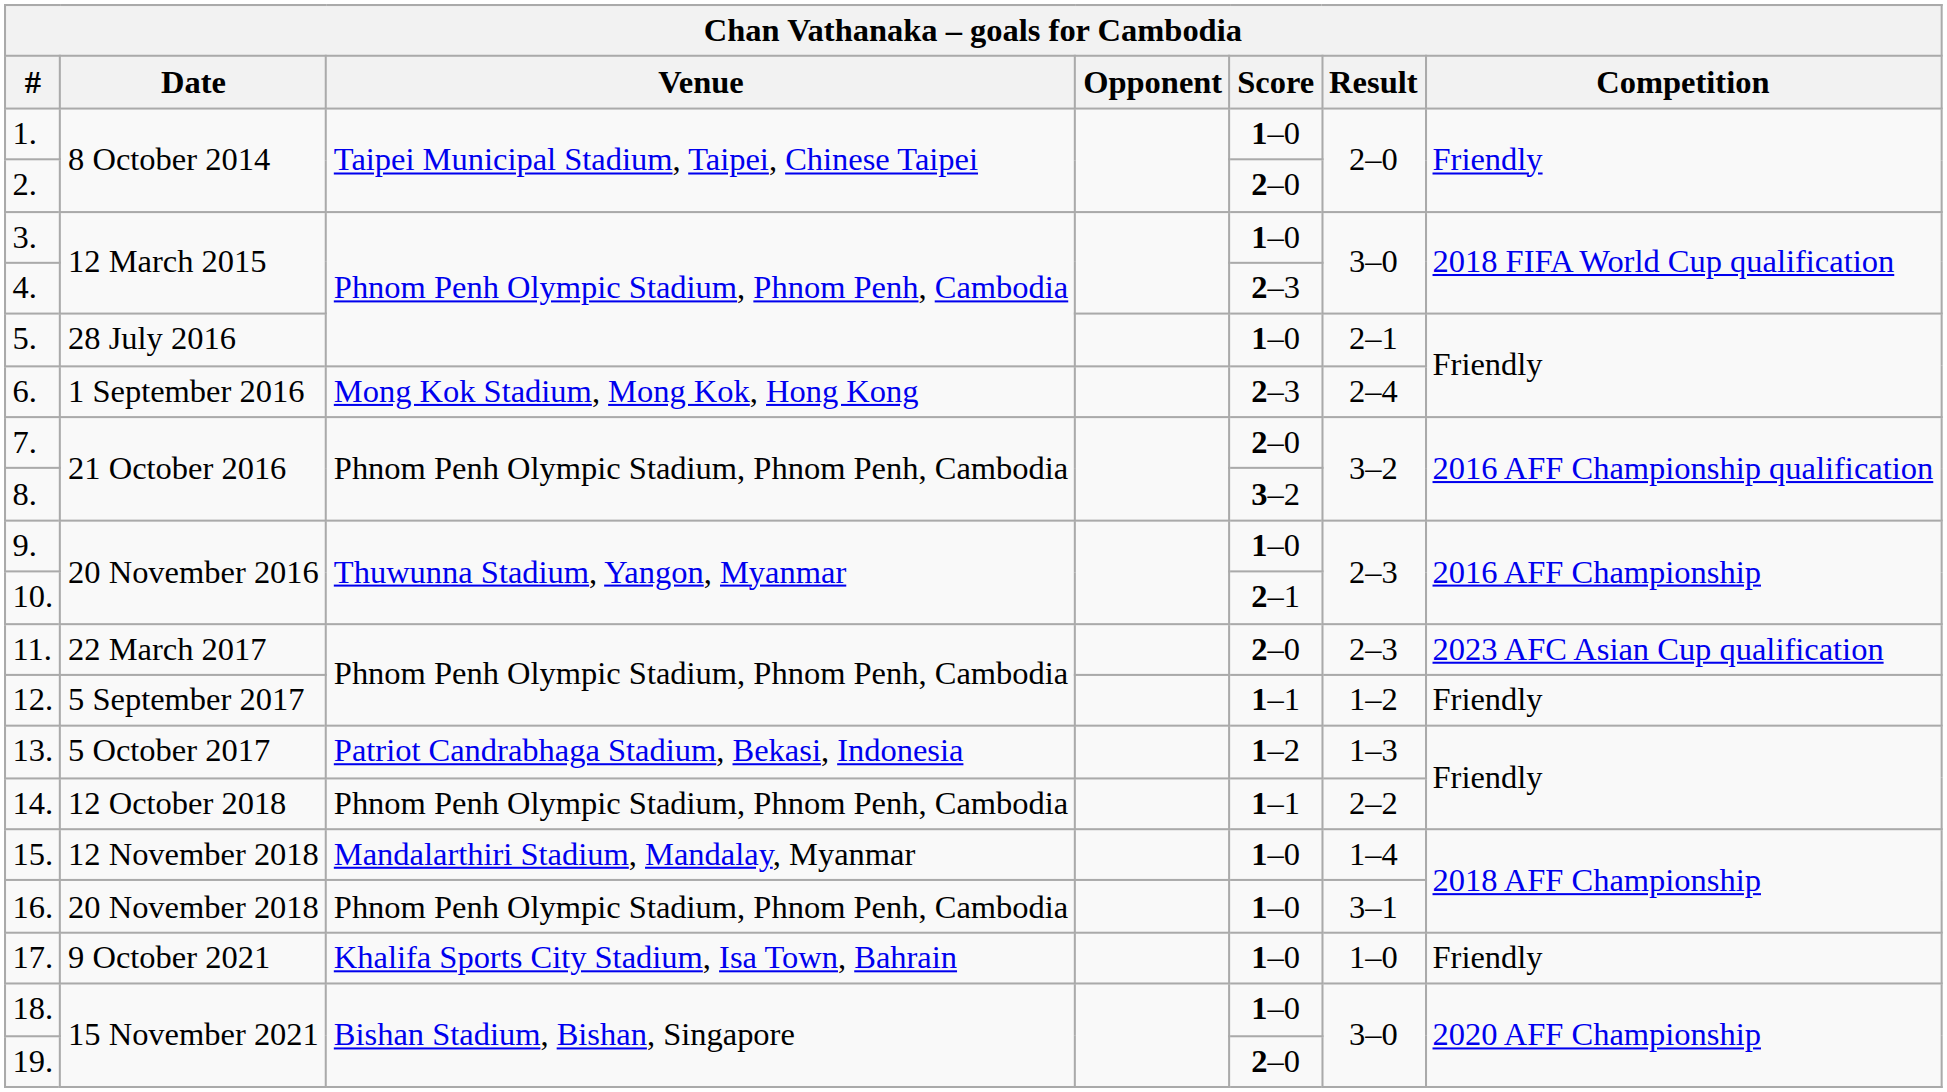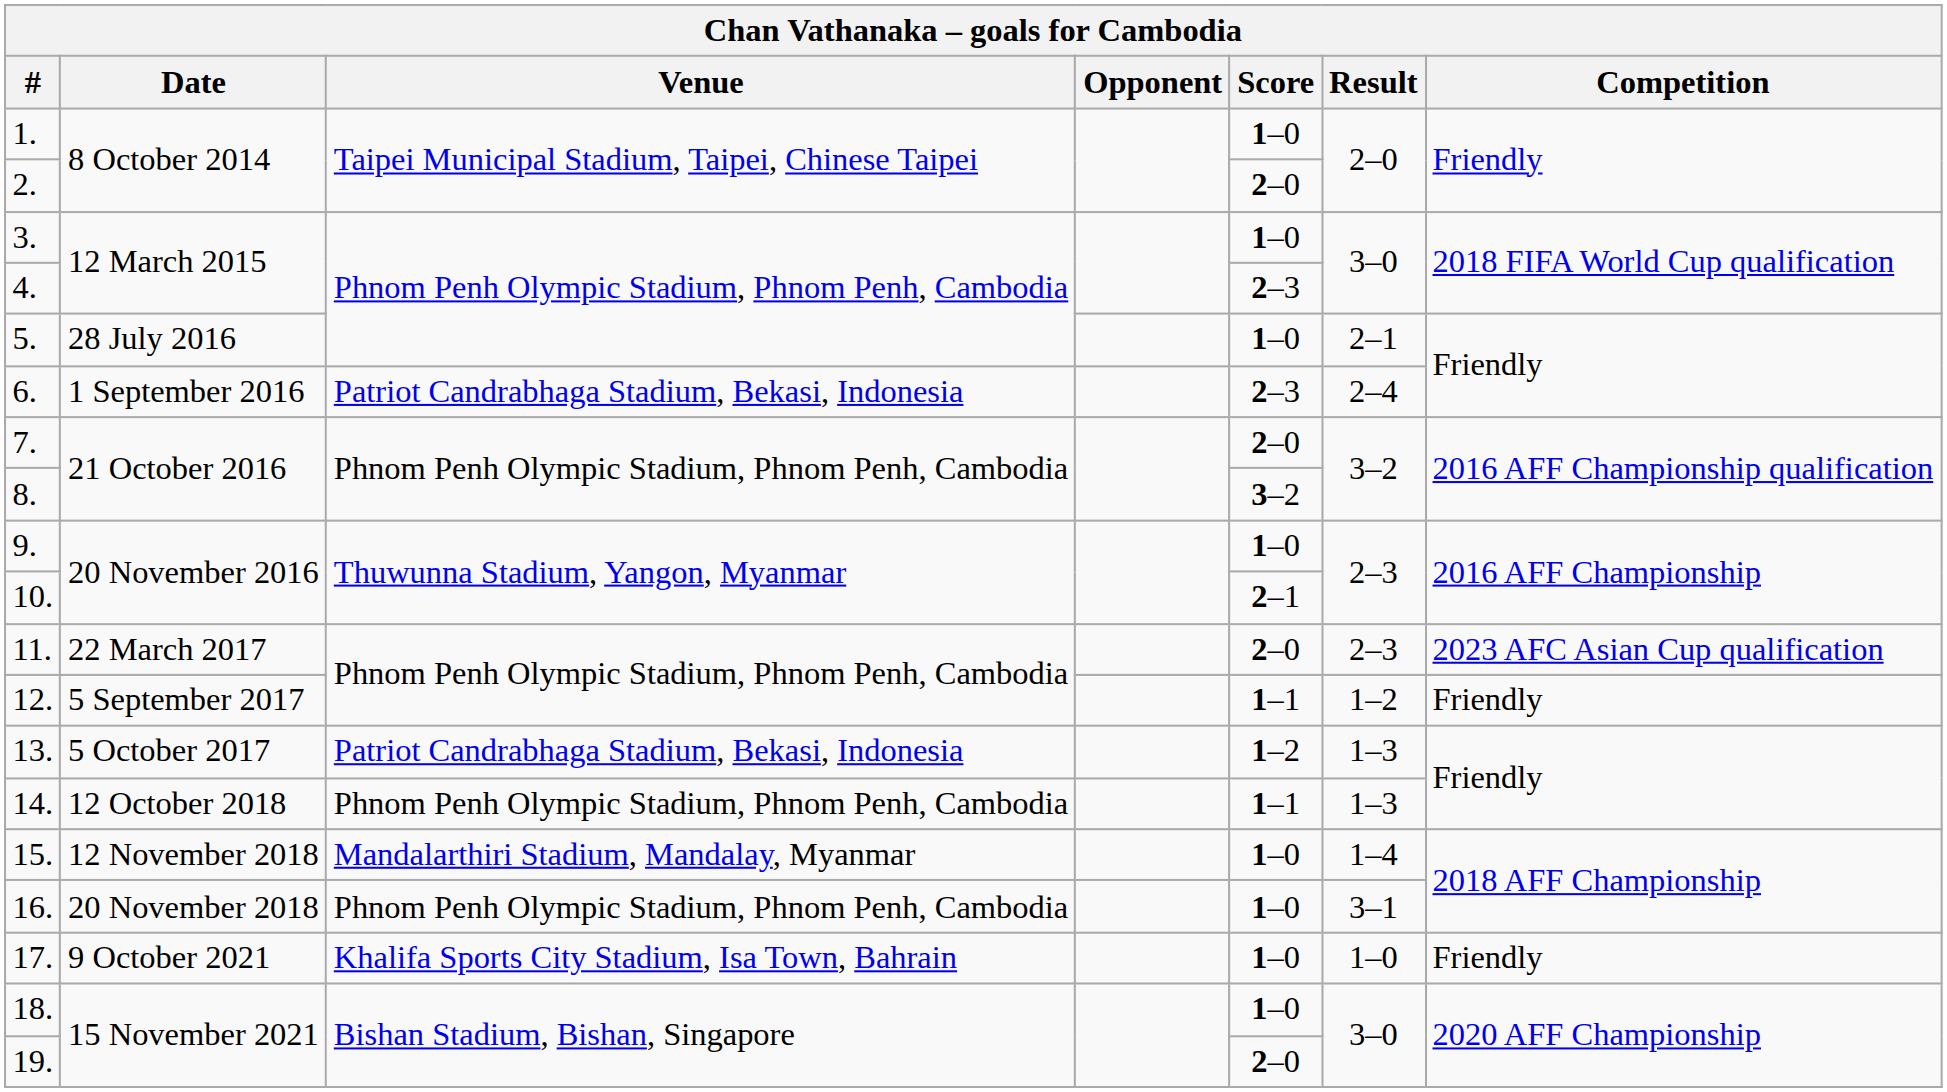 <table class="wikitable">
 <tr>
 <th colspan="8"><strong>Chan Vathanaka – goals for Cambodia</strong></th>
 </tr>
 <tr>
 <th>#</th>
 <th>Date</th>
 <th>Venue</th>
 <th>Opponent</th>
 <th>Score</th>
 <th>Result</th>
 <th>Competition</th>
 </tr>
 <tr>
 <td>1.</td>
 <td rowspan=2>8 October 2014</td>
 <td rowspan=2><a href='#'>Taipei Municipal Stadium</a>, <a href='#'>Taipei</a>, <a href='#'>Chinese Taipei</a></td>
 <td rowspan=2></td>
 <td align=center><strong>1</strong>–0</td>
 <td rowspan=2 align=center>2–0</td>
 <td rowspan=2><a href='#'>Friendly</a></td>
 </tr>
 <tr>
 <td>2.</td>
 <td align=center><strong>2</strong>–0</td>
 </tr>
 <tr>
 <td>3.</td>
 <td rowspan=2>12 March 2015</td>
 <td rowspan=3><a href='#'>Phnom Penh Olympic Stadium</a>, <a href='#'>Phnom Penh</a>, <a href='#'>Cambodia</a></td>
 <td rowspan=2></td>
 <td align=center><strong>1</strong>–0</td>
 <td rowspan=2 align=center>3–0</td>
 <td rowspan=2><a href='#'>2018 FIFA World Cup qualification</a></td>
 </tr>
 <tr>
 <td>4.</td>
 <td align=center><strong>2</strong>–3</td>
 </tr>
 <tr>
 <td>5.</td>
 <td rowspan=1>28 July 2016</td>
 <td rowspan=1></td>
 <td align=center><strong>1</strong>–0</td>
 <td rowspan=1 align=center>2–1</td>
 <td rowspan=2>Friendly</td>
 </tr>
 <tr>
 <td>6.</td>
 <td rowspan=1>1 September 2016</td>
-<td rowspan=1><a href='#'>Mong Kok Stadium</a>, <a href='#'>Mong Kok</a>, <a href='#'>Hong Kong</a></td>
+<td><a href='#'>Patriot Candrabhaga Stadium</a>, <a href='#'>Bekasi</a>, <a href='#'>Indonesia</a></td>
 <td rowspan=1></td>
 <td align=center><strong>2</strong>–3</td>
 <td rowspan=1 align=center>2–4</td>
 </tr>
 <tr>
 <td>7.</td>
 <td rowspan=2>21 October 2016</td>
 <td rowspan=2>Phnom Penh Olympic Stadium, Phnom Penh, Cambodia</td>
 <td rowspan=2></td>
 <td align=center><strong>2</strong>–0</td>
 <td rowspan=2 align=center>3–2</td>
 <td rowspan=2><a href='#'>2016 AFF Championship qualification</a></td>
 </tr>
 <tr>
 <td>8.</td>
 <td align=center><strong>3</strong>–2</td>
 </tr>
 <tr>
 <td>9.</td>
 <td rowspan=2>20 November 2016</td>
 <td rowspan=2><a href='#'>Thuwunna Stadium</a>, <a href='#'>Yangon</a>, <a href='#'>Myanmar</a></td>
 <td rowspan=2></td>
 <td align=center><strong>1</strong>–0</td>
 <td rowspan=2 align=center>2–3</td>
 <td rowspan=2><a href='#'>2016 AFF Championship</a></td>
 </tr>
 <tr>
 <td>10.</td>
 <td align=center><strong>2</strong>–1</td>
 </tr>
 <tr>
 <td>11.</td>
 <td rowspan=1>22 March 2017</td>
 <td rowspan=2>Phnom Penh Olympic Stadium, Phnom Penh, Cambodia</td>
 <td rowspan=1></td>
 <td align=center><strong>2</strong>–0</td>
 <td rowspan=1 align=center>2–3</td>
 <td><a href='#'>2023 AFC Asian Cup qualification</a></td>
 </tr>
 <tr>
 <td>12.</td>
 <td rowspan=1>5 September 2017</td>
 <td rowspan=1></td>
 <td align=center><strong>1</strong>–1</td>
 <td rowspan=1 align=center>1–2</td>
 <td rowspan=1>Friendly</td>
 </tr>
 <tr>
 <td>13.</td>
 <td rowspan=1>5 October 2017</td>
 <td><a href='#'>Patriot Candrabhaga Stadium</a>, <a href='#'>Bekasi</a>, <a href='#'>Indonesia</a></td>
 <td></td>
 <td align=center><strong>1</strong>–2</td>
 <td rowspan=1 align=center>1–3</td>
 <td rowspan=2>Friendly</td>
 </tr>
 <tr>
 <td>14.</td>
 <td>12 October 2018</td>
 <td>Phnom Penh Olympic Stadium, Phnom Penh, Cambodia</td>
 <td></td>
 <td align=center><strong>1</strong>–1</td>
-<td align=center>2–2</td>
+<td rowspan=1 align=center>1–3</td>
 </tr>
 <tr>
 <td>15.</td>
 <td>12 November 2018</td>
 <td><a href='#'>Mandalarthiri Stadium</a>, <a href='#'>Mandalay</a>, Myanmar</td>
 <td></td>
 <td align=center><strong>1</strong>–0</td>
 <td align=center>1–4</td>
 <td rowspan=2><a href='#'>2018 AFF Championship</a></td>
 </tr>
 <tr>
 <td>16.</td>
 <td>20 November 2018</td>
 <td>Phnom Penh Olympic Stadium, Phnom Penh, Cambodia</td>
 <td></td>
 <td align=center><strong>1</strong>–0</td>
 <td align=center>3–1</td>
 </tr>
 <tr>
 <td>17.</td>
 <td>9 October 2021</td>
 <td><a href='#'>Khalifa Sports City Stadium</a>, <a href='#'>Isa Town</a>, <a href='#'>Bahrain</a></td>
 <td></td>
 <td align=center><strong>1</strong>–0</td>
 <td align=center>1–0</td>
 <td rowspan=1>Friendly</td>
 </tr>
 <tr>
 <td>18.</td>
 <td rowspan=2>15 November 2021</td>
 <td rowspan=2><a href='#'>Bishan Stadium</a>, <a href='#'>Bishan</a>, Singapore</td>
 <td rowspan=2></td>
 <td align=center><strong>1</strong>–0</td>
 <td rowspan=2 align=center>3–0</td>
 <td rowspan=2><a href='#'>2020 AFF Championship</a></td>
 </tr>
 <tr>
 <td>19.</td>
 <td align=center><strong>2</strong>–0</td>
 </tr>
 </table>
